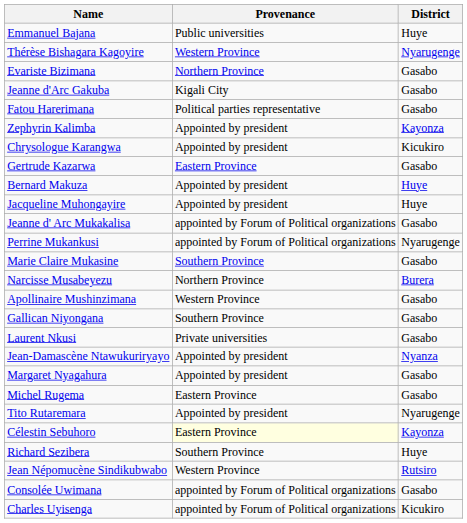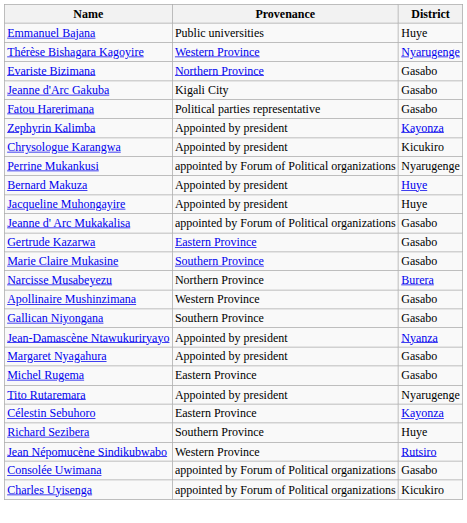 <table class="wikitable">
 <tr>
 <th>Name</th>
 <th>Provenance</th>
 <th>District</th>
 </tr>
 <tr>
 <td><a href='#'>Emmanuel Bajana</a></td>
 <td>Public universities</td>
 <td>Huye</td>
 </tr>
 <tr>
 <td><a href='#'>Thérèse Bishagara Kagoyire</a></td>
 <td><a href='#'>Western Province</a></td>
 <td><a href='#'>Nyarugenge</a></td>
 </tr>
 <tr>
 <td><a href='#'>Evariste Bizimana</a></td>
 <td><a href='#'>Northern Province</a></td>
 <td>Gasabo</td>
 </tr>
 <tr>
 <td><a href='#'>Jeanne d'Arc Gakuba</a></td>
 <td>Kigali City</td>
 <td>Gasabo</td>
 </tr>
 <tr>
 <td><a href='#'>Fatou Harerimana</a></td>
 <td>Political parties representative</td>
 <td>Gasabo</td>
 </tr>
 <tr>
 <td><a href='#'>Zephyrin Kalimba</a></td>
 <td>Appointed by president</td>
 <td><a href='#'>Kayonza</a></td>
 </tr>
 <tr>
 <td><a href='#'>Chrysologue Karangwa</a></td>
 <td>Appointed by president</td>
 <td>Kicukiro</td>
 </tr>
 <tr>
-<td><a href='#'>Gertrude Kazarwa</a></td>
-<td><a href='#'>Eastern Province</a></td>
-<td>Gasabo</td>
+<td><a href='#'>Perrine Mukankusi</a></td>
+<td>appointed by Forum of Political organizations</td>
+<td>Nyarugenge</td>
 </tr>
 <tr>
 <td><a href='#'>Bernard Makuza</a></td>
 <td>Appointed by president</td>
 <td><a href='#'>Huye</a></td>
 </tr>
 <tr>
 <td><a href='#'>Jacqueline Muhongayire</a></td>
 <td>Appointed by president</td>
 <td>Huye</td>
 </tr>
 <tr>
 <td><a href='#'>Jeanne d' Arc Mukakalisa</a></td>
 <td>appointed by Forum of Political organizations</td>
 <td>Gasabo</td>
 </tr>
 <tr>
-<td><a href='#'>Perrine Mukankusi</a></td>
-<td>appointed by Forum of Political organizations</td>
-<td>Nyarugenge</td>
+<td><a href='#'>Gertrude Kazarwa</a></td>
+<td><a href='#'>Eastern Province</a></td>
+<td>Gasabo</td>
 </tr>
 <tr>
 <td><a href='#'>Marie Claire Mukasine</a></td>
 <td><a href='#'>Southern Province</a></td>
 <td>Gasabo</td>
 </tr>
 <tr>
 <td><a href='#'>Narcisse Musabeyezu</a></td>
 <td>Northern Province</td>
 <td><a href='#'>Burera</a></td>
 </tr>
 <tr>
 <td><a href='#'>Apollinaire Mushinzimana</a></td>
 <td>Western Province</td>
 <td>Gasabo</td>
 </tr>
 <tr>
 <td><a href='#'>Gallican Niyongana</a></td>
 <td>Southern Province</td>
-<td>Gasabo</td>
-</tr>
-<tr>
-<td><a href='#'>Laurent Nkusi</a></td>
-<td>Private universities</td>
 <td>Gasabo</td>
 </tr>
 <tr>
 <td><a href='#'>Jean-Damascène Ntawukuriryayo</a></td>
 <td>Appointed by president</td>
 <td><a href='#'>Nyanza</a></td>
 </tr>
 <tr>
 <td><a href='#'>Margaret Nyagahura</a></td>
 <td>Appointed by president</td>
 <td>Gasabo</td>
 </tr>
 <tr>
 <td><a href='#'>Michel Rugema</a></td>
 <td>Eastern Province</td>
 <td>Gasabo</td>
 </tr>
 <tr>
 <td><a href='#'>Tito Rutaremara</a></td>
 <td>Appointed by president</td>
 <td>Nyarugenge</td>
 </tr>
 <tr>
 <td><a href='#'>Célestin Sebuhoro</a></td>
-<td style="background: lightyellow;">Eastern Province</td>
+<td>Eastern Province</td>
 <td><a href='#'>Kayonza</a></td>
 </tr>
 <tr>
 <td><a href='#'>Richard Sezibera</a></td>
 <td>Southern Province</td>
 <td>Huye</td>
 </tr>
 <tr>
 <td><a href='#'>Jean Népomucène Sindikubwabo</a></td>
 <td>Western Province</td>
 <td><a href='#'>Rutsiro</a></td>
 </tr>
 <tr>
 <td><a href='#'>Consolée Uwimana</a></td>
 <td>appointed by Forum of Political organizations</td>
 <td>Gasabo</td>
 </tr>
 <tr>
 <td><a href='#'>Charles Uyisenga</a></td>
 <td>appointed by Forum of Political organizations</td>
 <td>Kicukiro</td>
 </tr>
 </table>
